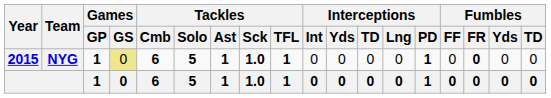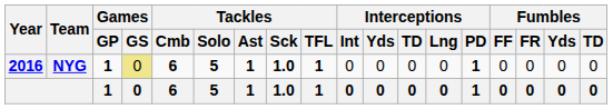 <table class="wikitable" style="text-align:center">
 <tr>
 <th rowspan="2">Year</th>
 <th rowspan="2">Team</th>
 <th colspan="2">Games</th>
 <th colspan="5">Tackles</th>
 <th colspan="5">Interceptions</th>
 <th colspan="4">Fumbles</th>
 </tr>
 <tr>
 <th>GP</th>
 <th>GS</th>
 <th>Cmb</th>
 <th>Solo</th>
 <th>Ast</th>
 <th>Sck</th>
 <th>TFL</th>
 <th>Int</th>
 <th>Yds</th>
 <th>TD</th>
 <th>Lng</th>
 <th>PD</th>
 <th>FF</th>
 <th>FR</th>
 <th>Yds</th>
 <th>TD</th>
 </tr>
 <tr>
-<th><a href='#'>2015</a></th>
+<th><a href='#'>2016</a></th>
 <th><a href='#'>NYG</a></th>
 <td><strong>1</strong></td>
 <td style="background: khaki;">0</td>
 <td><strong>6</strong></td>
 <td><strong>5</strong></td>
 <td><strong>1</strong></td>
 <td><strong>1.0</strong></td>
 <td><strong>1</strong></td>
 <td>0</td>
 <td>0</td>
 <td>0</td>
 <td>0</td>
 <td><strong>1</strong></td>
 <td>0</td>
-<td><strong>0</strong></td>
+<td>0</td>
 <td>0</td>
 <td>0</td>
 </tr>
 <tr>
 <th colspan="2"></th>
 <th>1</th>
 <th>0</th>
 <th>6</th>
 <th>5</th>
 <th>1</th>
 <th>1.0</th>
 <th>1</th>
 <th>0</th>
 <th>0</th>
 <th>0</th>
 <th>0</th>
 <th>1</th>
 <th>0</th>
 <th>0</th>
 <th>0</th>
 <th>0</th>
 </tr>
 </table>
